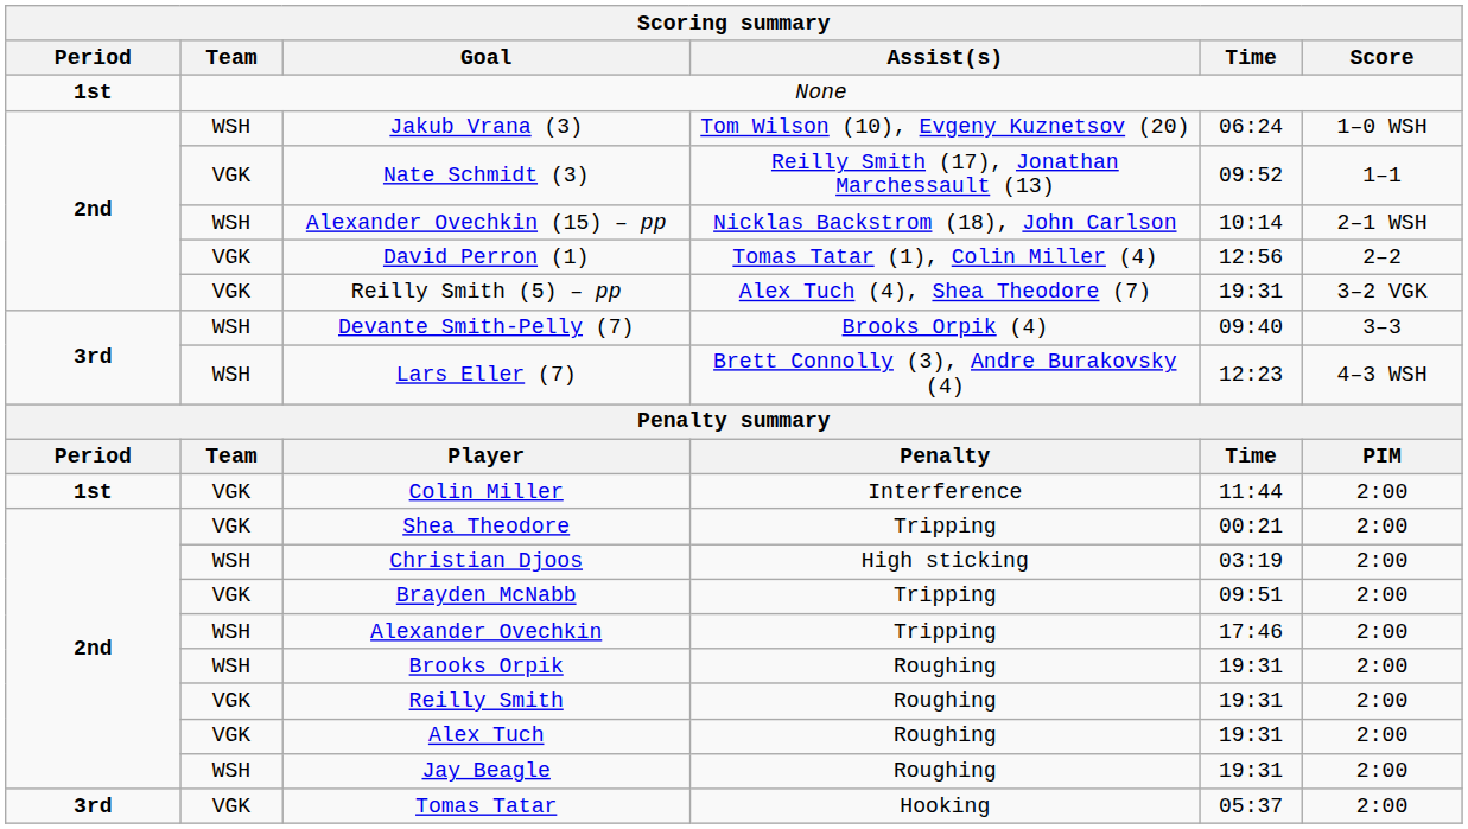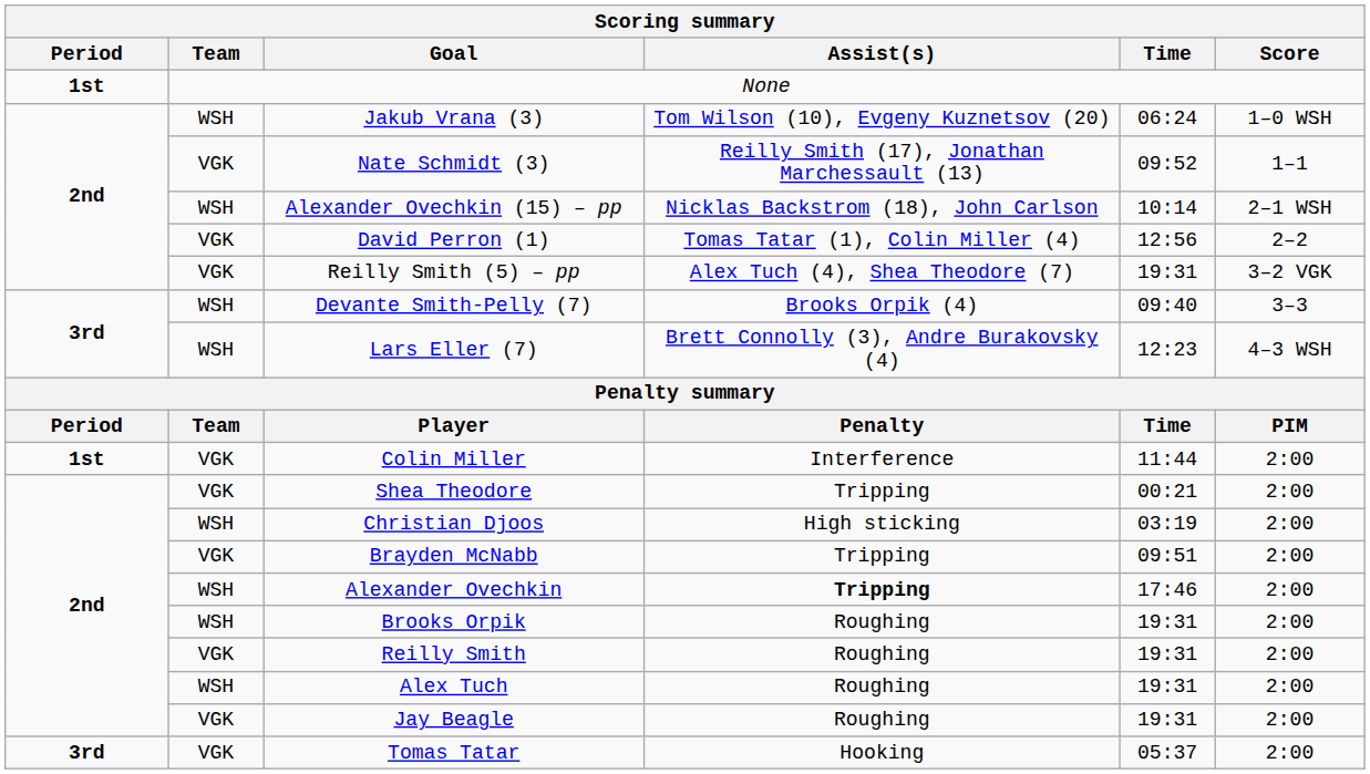 <table style="width:100%;" class="wikitable">
 <tr>
 <th colspan=6>Scoring summary</th>
 </tr>
 <tr>
 <th style="width:12%;">Period</th>
 <th style="width:7%;">Team</th>
 <th style="width:28%;">Goal</th>
 <th style="width:35%;">Assist(s)</th>
 <th style="width:7%;">Time</th>
 <th style="width:11%;">Score</th>
 </tr>
 <tr style="text-align:center;">
 <td><strong>1st</strong></td>
 <td colspan="5"><em>None</em></td>
 </tr>
 <tr>
 <td style="text-align:center;" rowspan="5"><strong>2nd</strong></td>
 <td align=center>WSH</td>
 <td align=center><a href='#'>Jakub Vrana</a> (3)</td>
 <td align=center><a href='#'>Tom Wilson</a> (10), <a href='#'>Evgeny Kuznetsov</a> (20)</td>
 <td align=center>06:24</td>
 <td align=center>1–0 WSH</td>
 </tr>
 <tr>
 <td align=center>VGK</td>
 <td align=center><a href='#'>Nate Schmidt</a> (3)</td>
 <td align=center><a href='#'>Reilly Smith</a> (17), <a href='#'>Jonathan Marchessault</a> (13)</td>
 <td align=center>09:52</td>
 <td align=center>1–1</td>
 </tr>
 <tr>
 <td align=center>WSH</td>
 <td align=center><a href='#'>Alexander Ovechkin</a> (15) – <em>pp</em></td>
 <td align=center><a href='#'>Nicklas Backstrom</a> (18), <a href='#'>John Carlson</a></td>
 <td align=center>10:14</td>
 <td align=center>2–1 WSH</td>
 </tr>
 <tr>
 <td align=center>VGK</td>
 <td align=center><a href='#'>David Perron</a> (1)</td>
 <td align=center><a href='#'>Tomas Tatar</a> (1), <a href='#'>Colin Miller</a> (4)</td>
 <td align=center>12:56</td>
 <td align=center>2–2</td>
 </tr>
 <tr>
 <td align=center>VGK</td>
 <td align=center>Reilly Smith (5) – <em>pp</em></td>
 <td align=center><a href='#'>Alex Tuch</a> (4), <a href='#'>Shea Theodore</a> (7)</td>
 <td align=center>19:31</td>
 <td align=center>3–2 VGK</td>
 </tr>
 <tr>
 <td style="text-align:center;" rowspan="2"><strong>3rd</strong></td>
 <td align=center>WSH</td>
 <td align=center><a href='#'>Devante Smith-Pelly</a> (7)</td>
 <td align=center><a href='#'>Brooks Orpik</a> (4)</td>
 <td align=center>09:40</td>
 <td align=center>3–3</td>
 </tr>
 <tr>
 <td align=center>WSH</td>
 <td align=center><a href='#'>Lars Eller</a> (7)</td>
 <td align=center><a href='#'>Brett Connolly</a> (3), <a href='#'>Andre Burakovsky</a> (4)</td>
 <td align=center>12:23</td>
 <td align=center>4–3 WSH</td>
 </tr>
 <tr>
 <th colspan=6>Penalty summary</th>
 </tr>
 <tr>
 <th style="width:12%;">Period</th>
 <th style="width:7%;">Team</th>
 <th style="width:28%;">Player</th>
 <th style="width:35%;">Penalty</th>
 <th style="width:7%;">Time</th>
 <th style="width:11%;">PIM</th>
 </tr>
 <tr>
 <td style="text-align:center;"><strong>1st</strong></td>
 <td align=center>VGK</td>
 <td align=center><a href='#'>Colin Miller</a></td>
 <td align=center>Interference</td>
 <td align=center>11:44</td>
 <td align=center>2:00</td>
 </tr>
 <tr>
 <td style="text-align:center;" rowspan="8"><strong>2nd</strong></td>
 <td align=center>VGK</td>
 <td align=center><a href='#'>Shea Theodore</a></td>
 <td align=center>Tripping</td>
 <td align=center>00:21</td>
 <td align=center>2:00</td>
 </tr>
 <tr>
 <td align=center>WSH</td>
 <td align=center><a href='#'>Christian Djoos</a></td>
 <td align=center>High sticking</td>
 <td align=center>03:19</td>
 <td align=center>2:00</td>
 </tr>
 <tr>
 <td align=center>VGK</td>
 <td align=center><a href='#'>Brayden McNabb</a></td>
 <td align=center>Tripping</td>
 <td align=center>09:51</td>
 <td align=center>2:00</td>
 </tr>
 <tr>
 <td align=center>WSH</td>
 <td align=center><a href='#'>Alexander Ovechkin</a></td>
-<td align=center>Tripping</td>
+<td align=center><strong>Tripping</strong></td>
 <td align=center>17:46</td>
 <td align=center>2:00</td>
 </tr>
 <tr>
 <td align=center>WSH</td>
 <td align=center><a href='#'>Brooks Orpik</a></td>
 <td align=center>Roughing</td>
 <td align=center>19:31</td>
 <td align=center>2:00</td>
 </tr>
 <tr>
 <td align=center>VGK</td>
 <td align=center><a href='#'>Reilly Smith</a></td>
 <td align=center>Roughing</td>
 <td align=center>19:31</td>
 <td align=center>2:00</td>
 </tr>
 <tr>
-<td align=center>VGK</td>
+<td align=center>WSH</td>
 <td align=center><a href='#'>Alex Tuch</a></td>
 <td align=center>Roughing</td>
 <td align=center>19:31</td>
 <td align=center>2:00</td>
 </tr>
 <tr>
-<td align=center>WSH</td>
+<td align=center>VGK</td>
 <td align=center><a href='#'>Jay Beagle</a></td>
 <td align=center>Roughing</td>
 <td align=center>19:31</td>
 <td align=center>2:00</td>
 </tr>
 <tr>
 <td style="text-align:center;"><strong>3rd</strong></td>
 <td align=center>VGK</td>
 <td align=center><a href='#'>Tomas Tatar</a></td>
 <td align=center>Hooking</td>
 <td align=center>05:37</td>
 <td align=center>2:00</td>
 </tr>
 </table>
